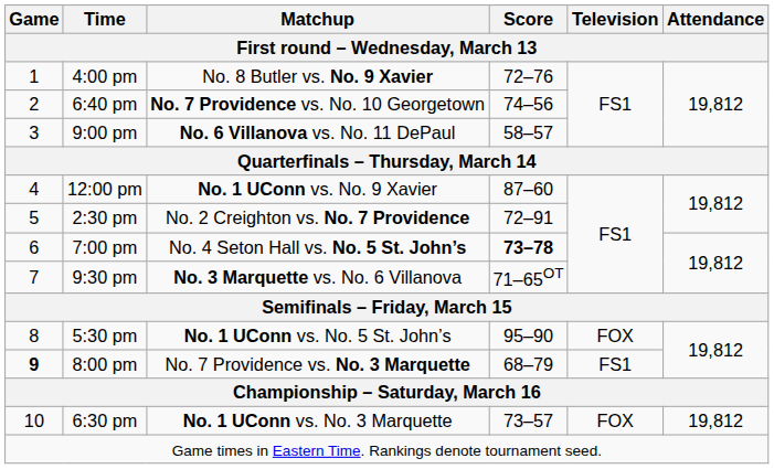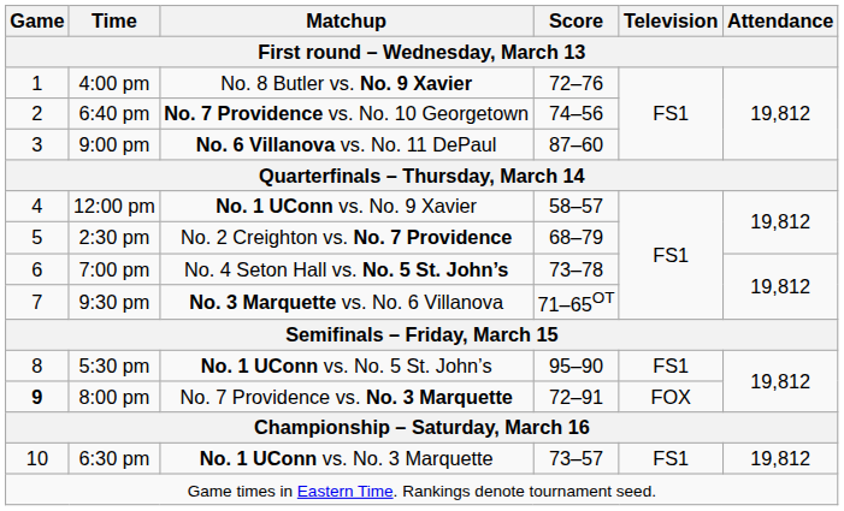 <table class="wikitable" style="font-size: 95%;text-align:center">
 <tr>
 <th>Game</th>
 <th>Time</th>
 <th>Matchup</th>
 <th>Score</th>
 <th>Television</th>
 <th>Attendance</th>
 </tr>
 <tr>
 <th colspan="6">First round – Wednesday, March 13</th>
 </tr>
 <tr>
 <td>1</td>
 <td>4:00 pm</td>
 <td>No. 8 Butler vs. <strong>No. 9 Xavier</strong></td>
 <td>72–76</td>
 <td rowspan="3">FS1</td>
 <td rowspan="3">19,812</td>
 </tr>
 <tr>
 <td>2</td>
 <td>6:40 pm</td>
 <td><strong>No. 7 Providence</strong> vs. No. 10 Georgetown</td>
 <td>74–56</td>
 </tr>
 <tr>
 <td>3</td>
 <td>9:00 pm</td>
 <td><strong>No. 6 Villanova</strong> vs. No. 11 DePaul</td>
-<td>58–57</td>
+<td>87–60</td>
 </tr>
 <tr>
 <th colspan="6">Quarterfinals – Thursday, March 14</th>
 </tr>
 <tr>
 <td>4</td>
 <td>12:00 pm</td>
 <td><strong>No. 1  UConn</strong> vs. No. 9 Xavier</td>
-<td>87–60</td>
+<td>58–57</td>
 <td rowspan="4">FS1</td>
 <td rowspan="2">19,812</td>
 </tr>
 <tr>
 <td>5</td>
 <td>2:30 pm</td>
 <td>No. 2 Creighton vs. <strong>No. 7 Providence</strong></td>
-<td>72–91</td>
+<td>68–79</td>
 </tr>
 <tr>
 <td>6</td>
 <td>7:00 pm</td>
 <td>No. 4 Seton Hall vs. <strong>No. 5 St. John’s</strong></td>
-<td><strong>73–78</strong></td>
+<td>73–78</td>
 <td rowspan="2">19,812</td>
 </tr>
 <tr>
 <td>7</td>
 <td>9:30 pm</td>
 <td><strong>No. 3 Marquette</strong> vs. No. 6 Villanova</td>
 <td>71–65<sup>OT</sup></td>
 </tr>
 <tr>
 <th colspan="6">Semifinals – Friday, March 15</th>
 </tr>
 <tr>
 <td>8</td>
 <td>5:30 pm</td>
 <td><strong>No. 1  UConn</strong> vs. No. 5 St. John’s</td>
 <td>95–90</td>
-<td rowspan="1">FOX</td>
+<td rowspan="1">FS1</td>
 <td rowspan="2">19,812</td>
 </tr>
 <tr>
 <td><strong>9</strong></td>
 <td>8:00 pm</td>
 <td>No. 7 Providence vs. <strong>No. 3 Marquette</strong></td>
-<td>68–79</td>
-<td rowspan="1">FS1</td>
+<td>72–91</td>
+<td>FOX</td>
 </tr>
 <tr>
 <th colspan="6">Championship – Saturday, March 16</th>
 </tr>
 <tr>
 <td>10</td>
 <td>6:30 pm</td>
 <td><strong>No. 1 UConn</strong> vs. No. 3 Marquette</td>
 <td>73–57</td>
-<td>FOX</td>
+<td rowspan="1">FS1</td>
 <td>19,812</td>
 </tr>
 <tr>
 <td colspan="6"><small>Game times in <a href='#'>Eastern Time</a>. Rankings denote tournament seed.</small></td>
 </tr>
 </table>
